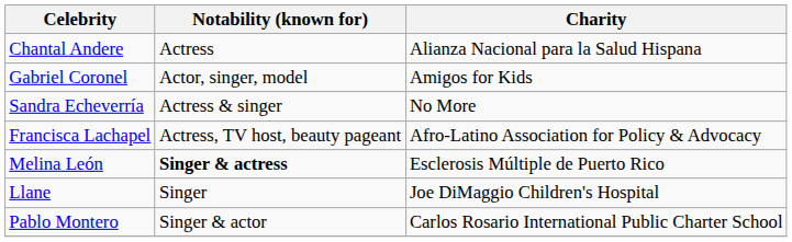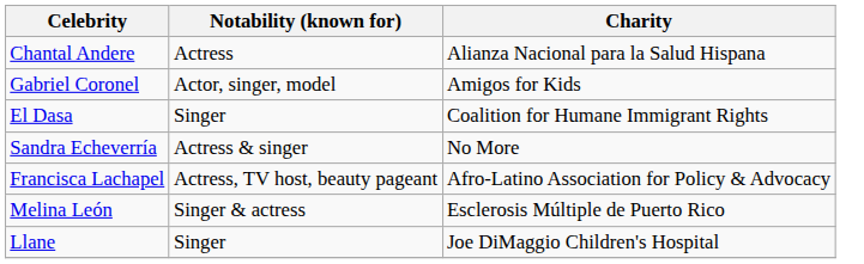 <table class="wikitable">
 <tr>
 <th>Celebrity</th>
 <th>Notability (known for)</th>
 <th>Charity</th>
 </tr>
 <tr>
 <td><a href='#'>Chantal Andere</a></td>
 <td>Actress</td>
 <td>Alianza Nacional para la Salud Hispana</td>
 </tr>
 <tr>
 <td><a href='#'>Gabriel Coronel</a></td>
 <td>Actor, singer, model</td>
 <td>Amigos for Kids</td>
 </tr>
 <tr>
+<td><a href='#'>El Dasa</a></td>
+<td>Singer</td>
+<td>Coalition for Humane Immigrant Rights</td>
+</tr>
+<tr>
 <td><a href='#'>Sandra Echeverría</a></td>
 <td>Actress & singer</td>
 <td>No More</td>
 </tr>
 <tr>
 <td><a href='#'>Francisca Lachapel</a></td>
 <td>Actress, TV host, beauty pageant</td>
 <td>Afro-Latino Association for Policy & Advocacy</td>
 </tr>
 <tr>
 <td><a href='#'>Melina León</a></td>
-<td><strong>Singer & actress</strong></td>
+<td>Singer & actress</td>
 <td>Esclerosis Múltiple de Puerto Rico</td>
 </tr>
 <tr>
 <td><a href='#'>Llane</a></td>
 <td>Singer</td>
 <td>Joe DiMaggio Children's Hospital</td>
 </tr>
 <tr>
-<td><a href='#'>Pablo Montero</a></td>
-<td>Singer & actor</td>
-<td>Carlos Rosario International Public Charter School</td>
-</tr>
-<tr>
 </tr>
 </table>
